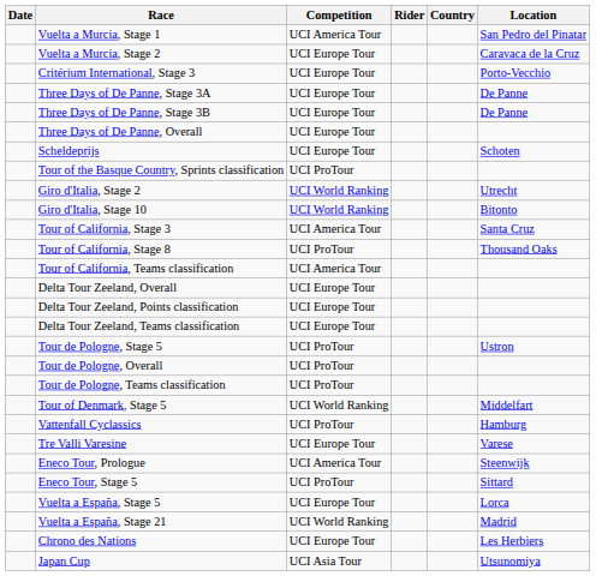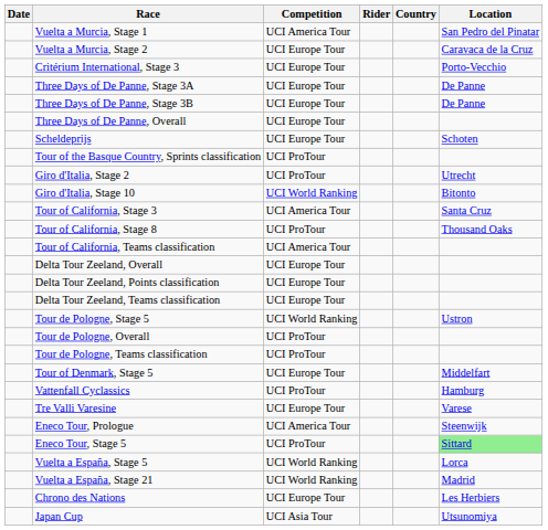 <table class="wikitable sortable">
 <tr>
 <th>Date</th>
 <th>Race</th>
 <th>Competition</th>
 <th>Rider</th>
 <th>Country</th>
 <th>Location</th>
 </tr>
 <tr>
 <td></td>
 <td><a href='#'>Vuelta a Murcia</a>, Stage 1</td>
 <td>UCI America Tour</td>
 <td></td>
 <td></td>
 <td><a href='#'>San Pedro del Pinatar</a></td>
 </tr>
 <tr>
 <td></td>
 <td><a href='#'>Vuelta a Murcia</a>, Stage 2</td>
 <td>UCI Europe Tour</td>
 <td></td>
 <td></td>
 <td><a href='#'>Caravaca de la Cruz</a></td>
 </tr>
 <tr>
 <td></td>
 <td><a href='#'>Critérium International</a>, Stage 3</td>
 <td>UCI Europe Tour</td>
 <td></td>
 <td></td>
 <td><a href='#'>Porto-Vecchio</a></td>
 </tr>
 <tr>
 <td></td>
 <td><a href='#'>Three Days of De Panne</a>, Stage 3A</td>
 <td>UCI Europe Tour</td>
 <td></td>
 <td></td>
 <td><a href='#'>De Panne</a></td>
 </tr>
 <tr>
 <td></td>
 <td><a href='#'>Three Days of De Panne</a>, Stage 3B</td>
 <td>UCI Europe Tour</td>
 <td></td>
 <td></td>
 <td><a href='#'>De Panne</a></td>
 </tr>
 <tr>
 <td></td>
 <td><a href='#'>Three Days of De Panne</a>, Overall</td>
 <td>UCI Europe Tour</td>
 <td></td>
 <td></td>
 <td></td>
 </tr>
 <tr>
 <td></td>
 <td><a href='#'>Scheldeprijs</a></td>
 <td>UCI Europe Tour</td>
 <td></td>
 <td></td>
 <td><a href='#'>Schoten</a></td>
 </tr>
 <tr>
 <td></td>
 <td><a href='#'>Tour of the Basque Country</a>, Sprints classification</td>
 <td>UCI ProTour</td>
 <td></td>
 <td></td>
 <td></td>
 </tr>
 <tr>
 <td></td>
 <td><a href='#'>Giro d'Italia</a>, Stage 2</td>
-<td><a href='#'>UCI World Ranking</a></td>
+<td>UCI ProTour</td>
 <td></td>
 <td></td>
 <td><a href='#'>Utrecht</a></td>
 </tr>
 <tr>
 <td></td>
 <td><a href='#'>Giro d'Italia</a>, Stage 10</td>
 <td><a href='#'>UCI World Ranking</a></td>
 <td></td>
 <td></td>
 <td><a href='#'>Bitonto</a></td>
 </tr>
 <tr>
 <td></td>
 <td><a href='#'>Tour of California</a>, Stage 3</td>
 <td>UCI America Tour</td>
 <td></td>
 <td></td>
 <td><a href='#'>Santa Cruz</a></td>
 </tr>
 <tr>
 <td></td>
 <td><a href='#'>Tour of California</a>, Stage 8</td>
 <td>UCI ProTour</td>
 <td></td>
 <td></td>
 <td><a href='#'>Thousand Oaks</a></td>
 </tr>
 <tr>
 <td></td>
 <td><a href='#'>Tour of California</a>, Teams classification</td>
 <td>UCI America Tour</td>
 <td align="center"></td>
 <td></td>
 <td></td>
 </tr>
 <tr>
 <td></td>
 <td>Delta Tour Zeeland, Overall</td>
 <td>UCI Europe Tour</td>
 <td></td>
 <td></td>
 <td></td>
 </tr>
 <tr>
 <td></td>
 <td>Delta Tour Zeeland, Points classification</td>
 <td>UCI Europe Tour</td>
 <td></td>
 <td></td>
 <td></td>
 </tr>
 <tr>
 <td></td>
 <td>Delta Tour Zeeland, Teams classification</td>
 <td>UCI Europe Tour</td>
 <td align="center"></td>
 <td></td>
 <td></td>
 </tr>
 <tr>
 <td></td>
 <td><a href='#'>Tour de Pologne</a>, Stage 5</td>
-<td>UCI ProTour</td>
+<td>UCI World Ranking</td>
 <td></td>
 <td></td>
 <td><a href='#'>Ustron</a></td>
 </tr>
 <tr>
 <td></td>
 <td><a href='#'>Tour de Pologne</a>, Overall</td>
 <td>UCI ProTour</td>
 <td></td>
 <td></td>
 <td></td>
 </tr>
 <tr>
 <td></td>
 <td><a href='#'>Tour de Pologne</a>, Teams classification</td>
 <td>UCI ProTour</td>
 <td align="center"></td>
 <td></td>
 <td></td>
 </tr>
 <tr>
 <td></td>
 <td><a href='#'>Tour of Denmark</a>, Stage 5</td>
-<td>UCI World Ranking</td>
+<td>UCI Europe Tour</td>
 <td></td>
 <td></td>
 <td><a href='#'>Middelfart</a></td>
 </tr>
 <tr>
 <td></td>
 <td><a href='#'>Vattenfall Cyclassics</a></td>
 <td>UCI ProTour</td>
 <td></td>
 <td></td>
 <td><a href='#'>Hamburg</a></td>
 </tr>
 <tr>
 <td></td>
 <td><a href='#'>Tre Valli Varesine</a></td>
 <td>UCI Europe Tour</td>
 <td></td>
 <td></td>
 <td><a href='#'>Varese</a></td>
 </tr>
 <tr>
 <td></td>
 <td><a href='#'>Eneco Tour</a>, Prologue</td>
 <td>UCI America Tour</td>
 <td></td>
 <td></td>
 <td><a href='#'>Steenwijk</a></td>
 </tr>
 <tr>
 <td></td>
 <td><a href='#'>Eneco Tour</a>, Stage 5</td>
 <td>UCI ProTour</td>
 <td></td>
 <td></td>
-<td><a href='#'>Sittard</a></td>
+<td style="background: lightgreen;"><a href='#'>Sittard</a></td>
 </tr>
 <tr>
 <td></td>
 <td><a href='#'>Vuelta a España</a>, Stage 5</td>
-<td>UCI Europe Tour</td>
+<td>UCI World Ranking</td>
 <td></td>
 <td></td>
 <td><a href='#'>Lorca</a></td>
 </tr>
 <tr>
 <td></td>
 <td><a href='#'>Vuelta a España</a>, Stage 21</td>
 <td>UCI World Ranking</td>
 <td></td>
 <td></td>
 <td><a href='#'>Madrid</a></td>
 </tr>
 <tr>
 <td></td>
 <td><a href='#'>Chrono des Nations</a></td>
 <td>UCI Europe Tour</td>
 <td></td>
 <td></td>
 <td><a href='#'>Les Herbiers</a></td>
 </tr>
 <tr>
 <td></td>
 <td><a href='#'>Japan Cup</a></td>
 <td>UCI Asia Tour</td>
 <td></td>
 <td></td>
 <td><a href='#'>Utsunomiya</a></td>
 </tr>
 </table>
